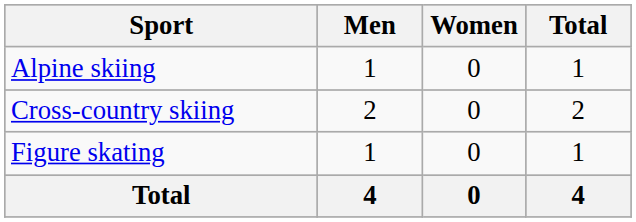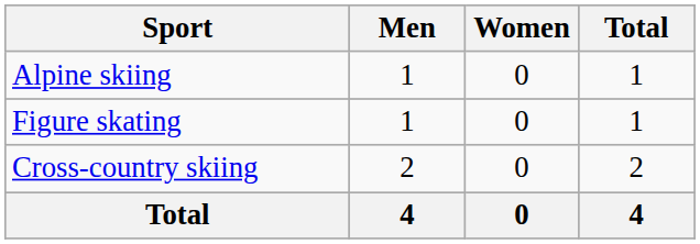 <table class="wikitable sortable" style="text-align:center;">
 <tr>
 <th width=180>Sport</th>
 <th width=55>Men</th>
 <th width=55>Women</th>
 <th width=55>Total</th>
 </tr>
 <tr>
 <td align=left><a href='#'>Alpine skiing</a></td>
 <td>1</td>
 <td>0</td>
 <td>1</td>
 </tr>
 <tr>
+<td align=left><a href='#'>Figure skating</a></td>
+<td>1</td>
+<td>0</td>
+<td>1</td>
+</tr>
+<tr>
 <td align=left><a href='#'>Cross-country skiing</a></td>
 <td>2</td>
 <td>0</td>
 <td>2</td>
-</tr>
-<tr>
-<td align=left><a href='#'>Figure skating</a></td>
-<td>1</td>
-<td>0</td>
-<td>1</td>
 </tr>
 <tr>
 <th>Total</th>
 <th>4</th>
 <th>0</th>
 <th>4</th>
 </tr>
 </table>
